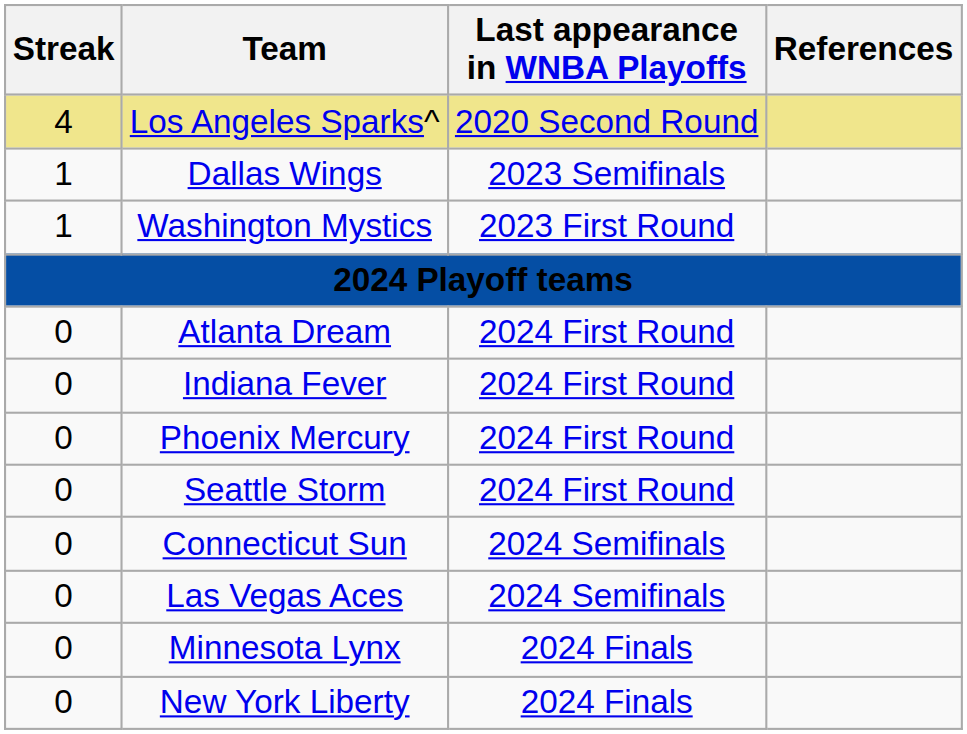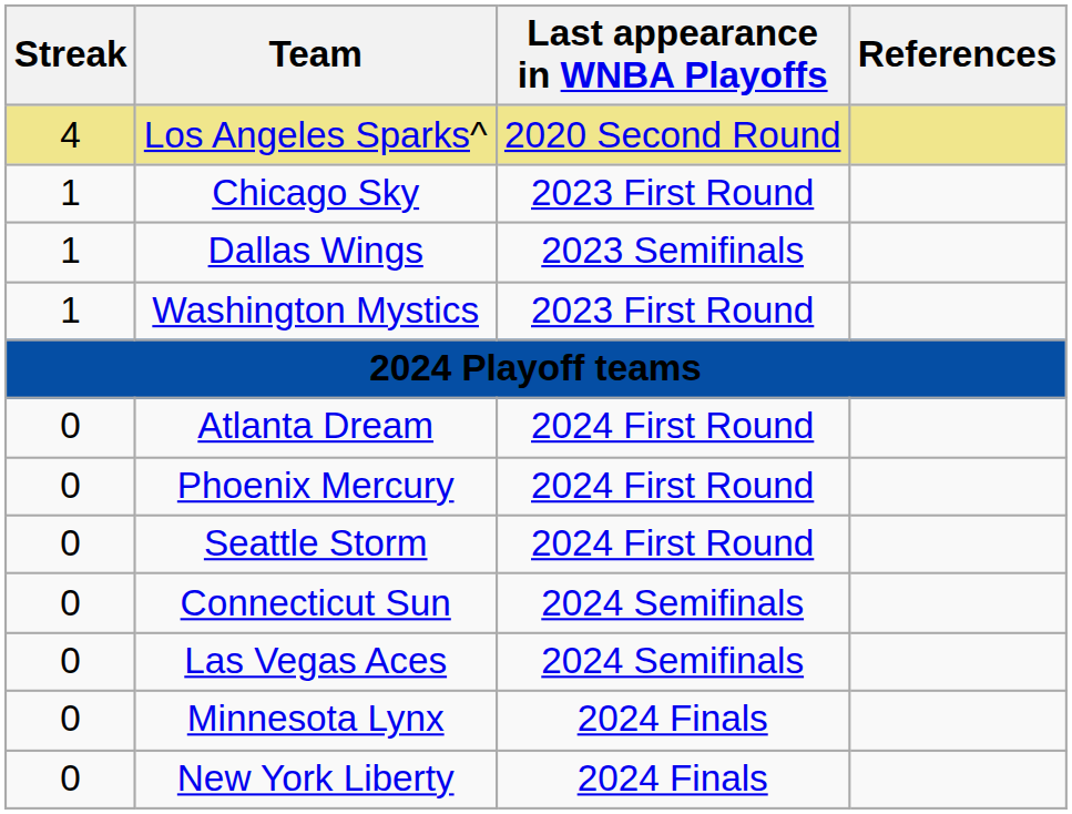 <table class="wikitable sortable" style="text-align:center">
 <tr>
 <th>Streak</th>
 <th>Team</th>
 <th>Last appearance<br>in <a href='#'>WNBA Playoffs</a></th>
 <th>References</th>
 </tr>
 <tr bgcolor="#F0E68C">
 <td>4</td>
 <td><a href='#'>Los Angeles Sparks</a>^</td>
 <td><a href='#'>2020 Second Round</a></td>
+<td></td>
+</tr>
+<tr>
+<td>1</td>
+<td><a href='#'>Chicago Sky</a></td>
+<td><a href='#'>2023 First Round</a></td>
 <td></td>
 </tr>
 <tr>
 <td>1</td>
 <td><a href='#'>Dallas Wings</a></td>
 <td><a href='#'>2023 Semifinals</a></td>
 <td></td>
 </tr>
 <tr>
 <td>1</td>
 <td><a href='#'>Washington Mystics</a></td>
 <td><a href='#'>2023 First Round</a></td>
 <td></td>
 </tr>
 <tr>
 <td colspan="4" align="center" bgcolor="#054ea4"><span><strong>2024 Playoff teams</strong></span></td>
 </tr>
 <tr>
 <td>0</td>
 <td><a href='#'>Atlanta Dream</a></td>
-<td><a href='#'>2024 First Round</a></td>
-<td></td>
-</tr>
-<tr>
-<td>0</td>
-<td><a href='#'>Indiana Fever</a></td>
 <td><a href='#'>2024 First Round</a></td>
 <td></td>
 </tr>
 <tr>
 <td>0</td>
 <td><a href='#'>Phoenix Mercury</a></td>
 <td><a href='#'>2024 First Round</a></td>
 <td></td>
 </tr>
 <tr>
 <td>0</td>
 <td><a href='#'>Seattle Storm</a></td>
 <td><a href='#'>2024 First Round</a></td>
 <td></td>
 </tr>
 <tr>
 <td>0</td>
 <td><a href='#'>Connecticut Sun</a></td>
 <td><a href='#'>2024 Semifinals</a></td>
 <td></td>
 </tr>
 <tr>
 <td>0</td>
 <td><a href='#'>Las Vegas Aces</a></td>
 <td><a href='#'>2024 Semifinals</a></td>
 <td></td>
 </tr>
 <tr>
 <td>0</td>
 <td><a href='#'>Minnesota Lynx</a></td>
 <td><a href='#'>2024 Finals</a></td>
 <td></td>
 </tr>
 <tr>
 <td>0</td>
 <td><a href='#'>New York Liberty</a></td>
 <td><a href='#'>2024 Finals</a></td>
 <td></td>
 </tr>
 </table>
